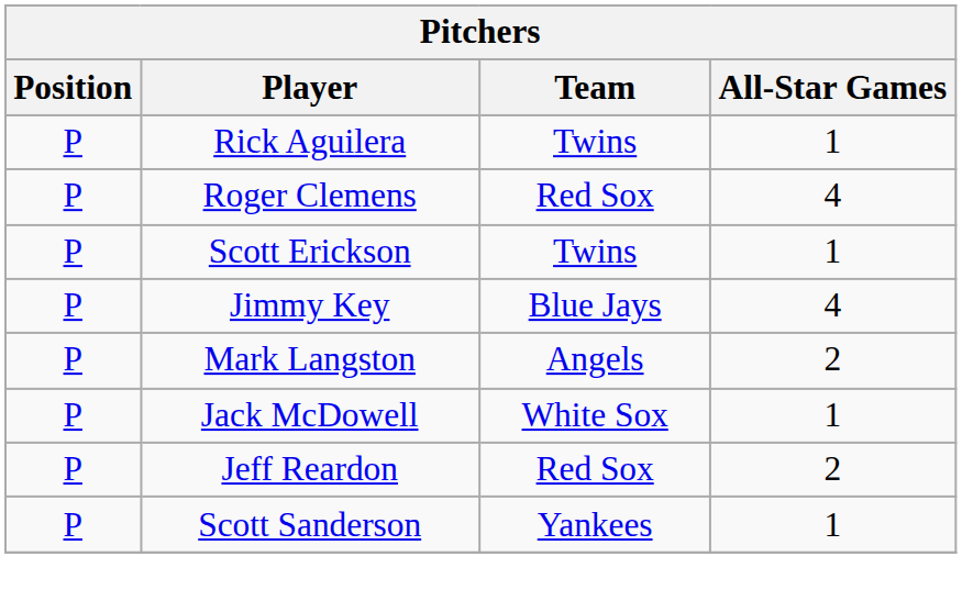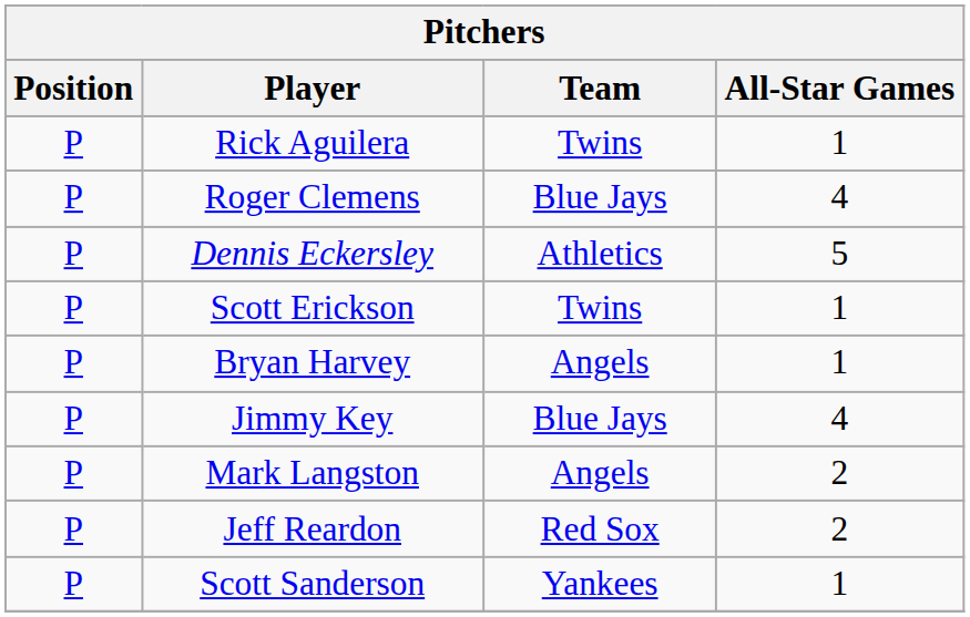 <table class="wikitable" style="font-size: 100%; text-align:center;">
 <tr>
 <th colspan="4">Pitchers</th>
 </tr>
 <tr>
 <th>Position</th>
 <th width="150">Player</th>
 <th width="100">Team</th>
 <th>All-Star Games</th>
 </tr>
 <tr>
 <td><a href='#'>P</a></td>
 <td><a href='#'>Rick Aguilera</a></td>
 <td><a href='#'>Twins</a></td>
 <td>1</td>
 </tr>
 <tr>
 <td><a href='#'>P</a></td>
 <td><a href='#'>Roger Clemens</a></td>
-<td><a href='#'>Red Sox</a></td>
+<td><a href='#'>Blue Jays</a></td>
 <td>4</td>
+</tr>
+<tr>
+<td><a href='#'>P</a></td>
+<td><em><a href='#'>Dennis Eckersley</a></em></td>
+<td><a href='#'>Athletics</a></td>
+<td>5</td>
 </tr>
 <tr>
 <td><a href='#'>P</a></td>
 <td><a href='#'>Scott Erickson</a></td>
 <td><a href='#'>Twins</a></td>
+<td>1</td>
+</tr>
+<tr>
+<td><a href='#'>P</a></td>
+<td><a href='#'>Bryan Harvey</a></td>
+<td><a href='#'>Angels</a></td>
 <td>1</td>
 </tr>
 <tr>
 <td><a href='#'>P</a></td>
 <td><a href='#'>Jimmy Key</a></td>
 <td><a href='#'>Blue Jays</a></td>
 <td>4</td>
 </tr>
 <tr>
 <td><a href='#'>P</a></td>
 <td><a href='#'>Mark Langston</a></td>
 <td><a href='#'>Angels</a></td>
 <td>2</td>
 </tr>
 <tr>
 <td><a href='#'>P</a></td>
-<td><a href='#'>Jack McDowell</a></td>
-<td><a href='#'>White Sox</a></td>
-<td>1</td>
-</tr>
-<tr>
-<td><a href='#'>P</a></td>
 <td><a href='#'>Jeff Reardon</a></td>
 <td><a href='#'>Red Sox</a></td>
 <td>2</td>
 </tr>
 <tr>
 <td><a href='#'>P</a></td>
 <td><a href='#'>Scott Sanderson</a></td>
 <td><a href='#'>Yankees</a></td>
 <td>1</td>
 </tr>
 <tr>
 </tr>
 </table>
